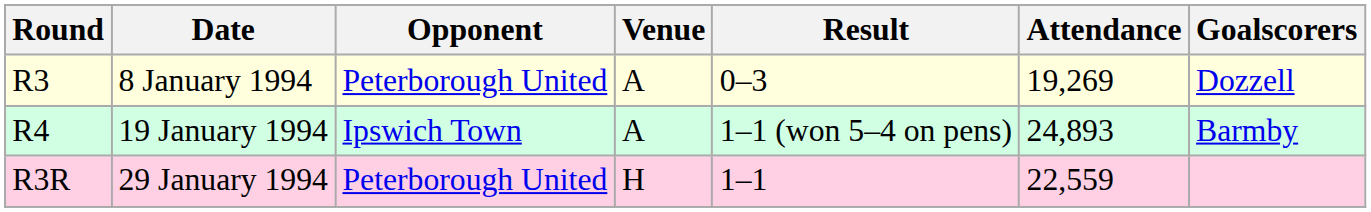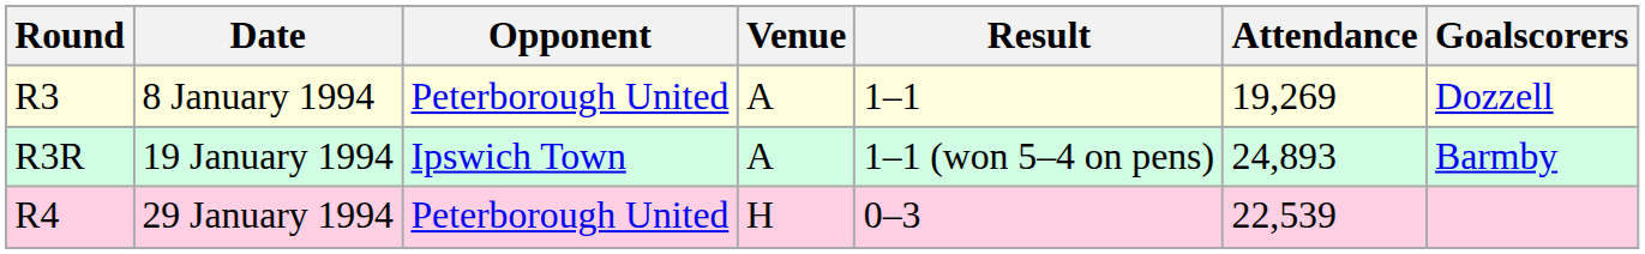 <table class="wikitable">
 <tr>
 <th>Round</th>
 <th>Date</th>
 <th>Opponent</th>
 <th>Venue</th>
 <th>Result</th>
 <th>Attendance</th>
 <th>Goalscorers</th>
 </tr>
 <tr style="background:#ffffdd;">
 <td>R3</td>
 <td>8 January 1994</td>
 <td><a href='#'>Peterborough United</a></td>
 <td>A</td>
-<td>0–3</td>
+<td>1–1</td>
 <td>19,269</td>
 <td><a href='#'>Dozzell</a></td>
 </tr>
 <tr style="background:#d0ffe3;">
-<td>R4</td>
+<td>R3R</td>
 <td>19 January 1994</td>
 <td><a href='#'>Ipswich Town</a></td>
 <td>A</td>
 <td>1–1 (won 5–4 on pens)</td>
 <td>24,893</td>
 <td><a href='#'>Barmby</a></td>
 </tr>
 <tr style="background:#ffd0e3;">
-<td>R3R</td>
+<td>R4</td>
 <td>29 January 1994</td>
 <td><a href='#'>Peterborough United</a></td>
 <td>H</td>
-<td>1–1</td>
-<td>22,559</td>
+<td>0–3</td>
+<td>22,539</td>
 <td></td>
 </tr>
 </table>
